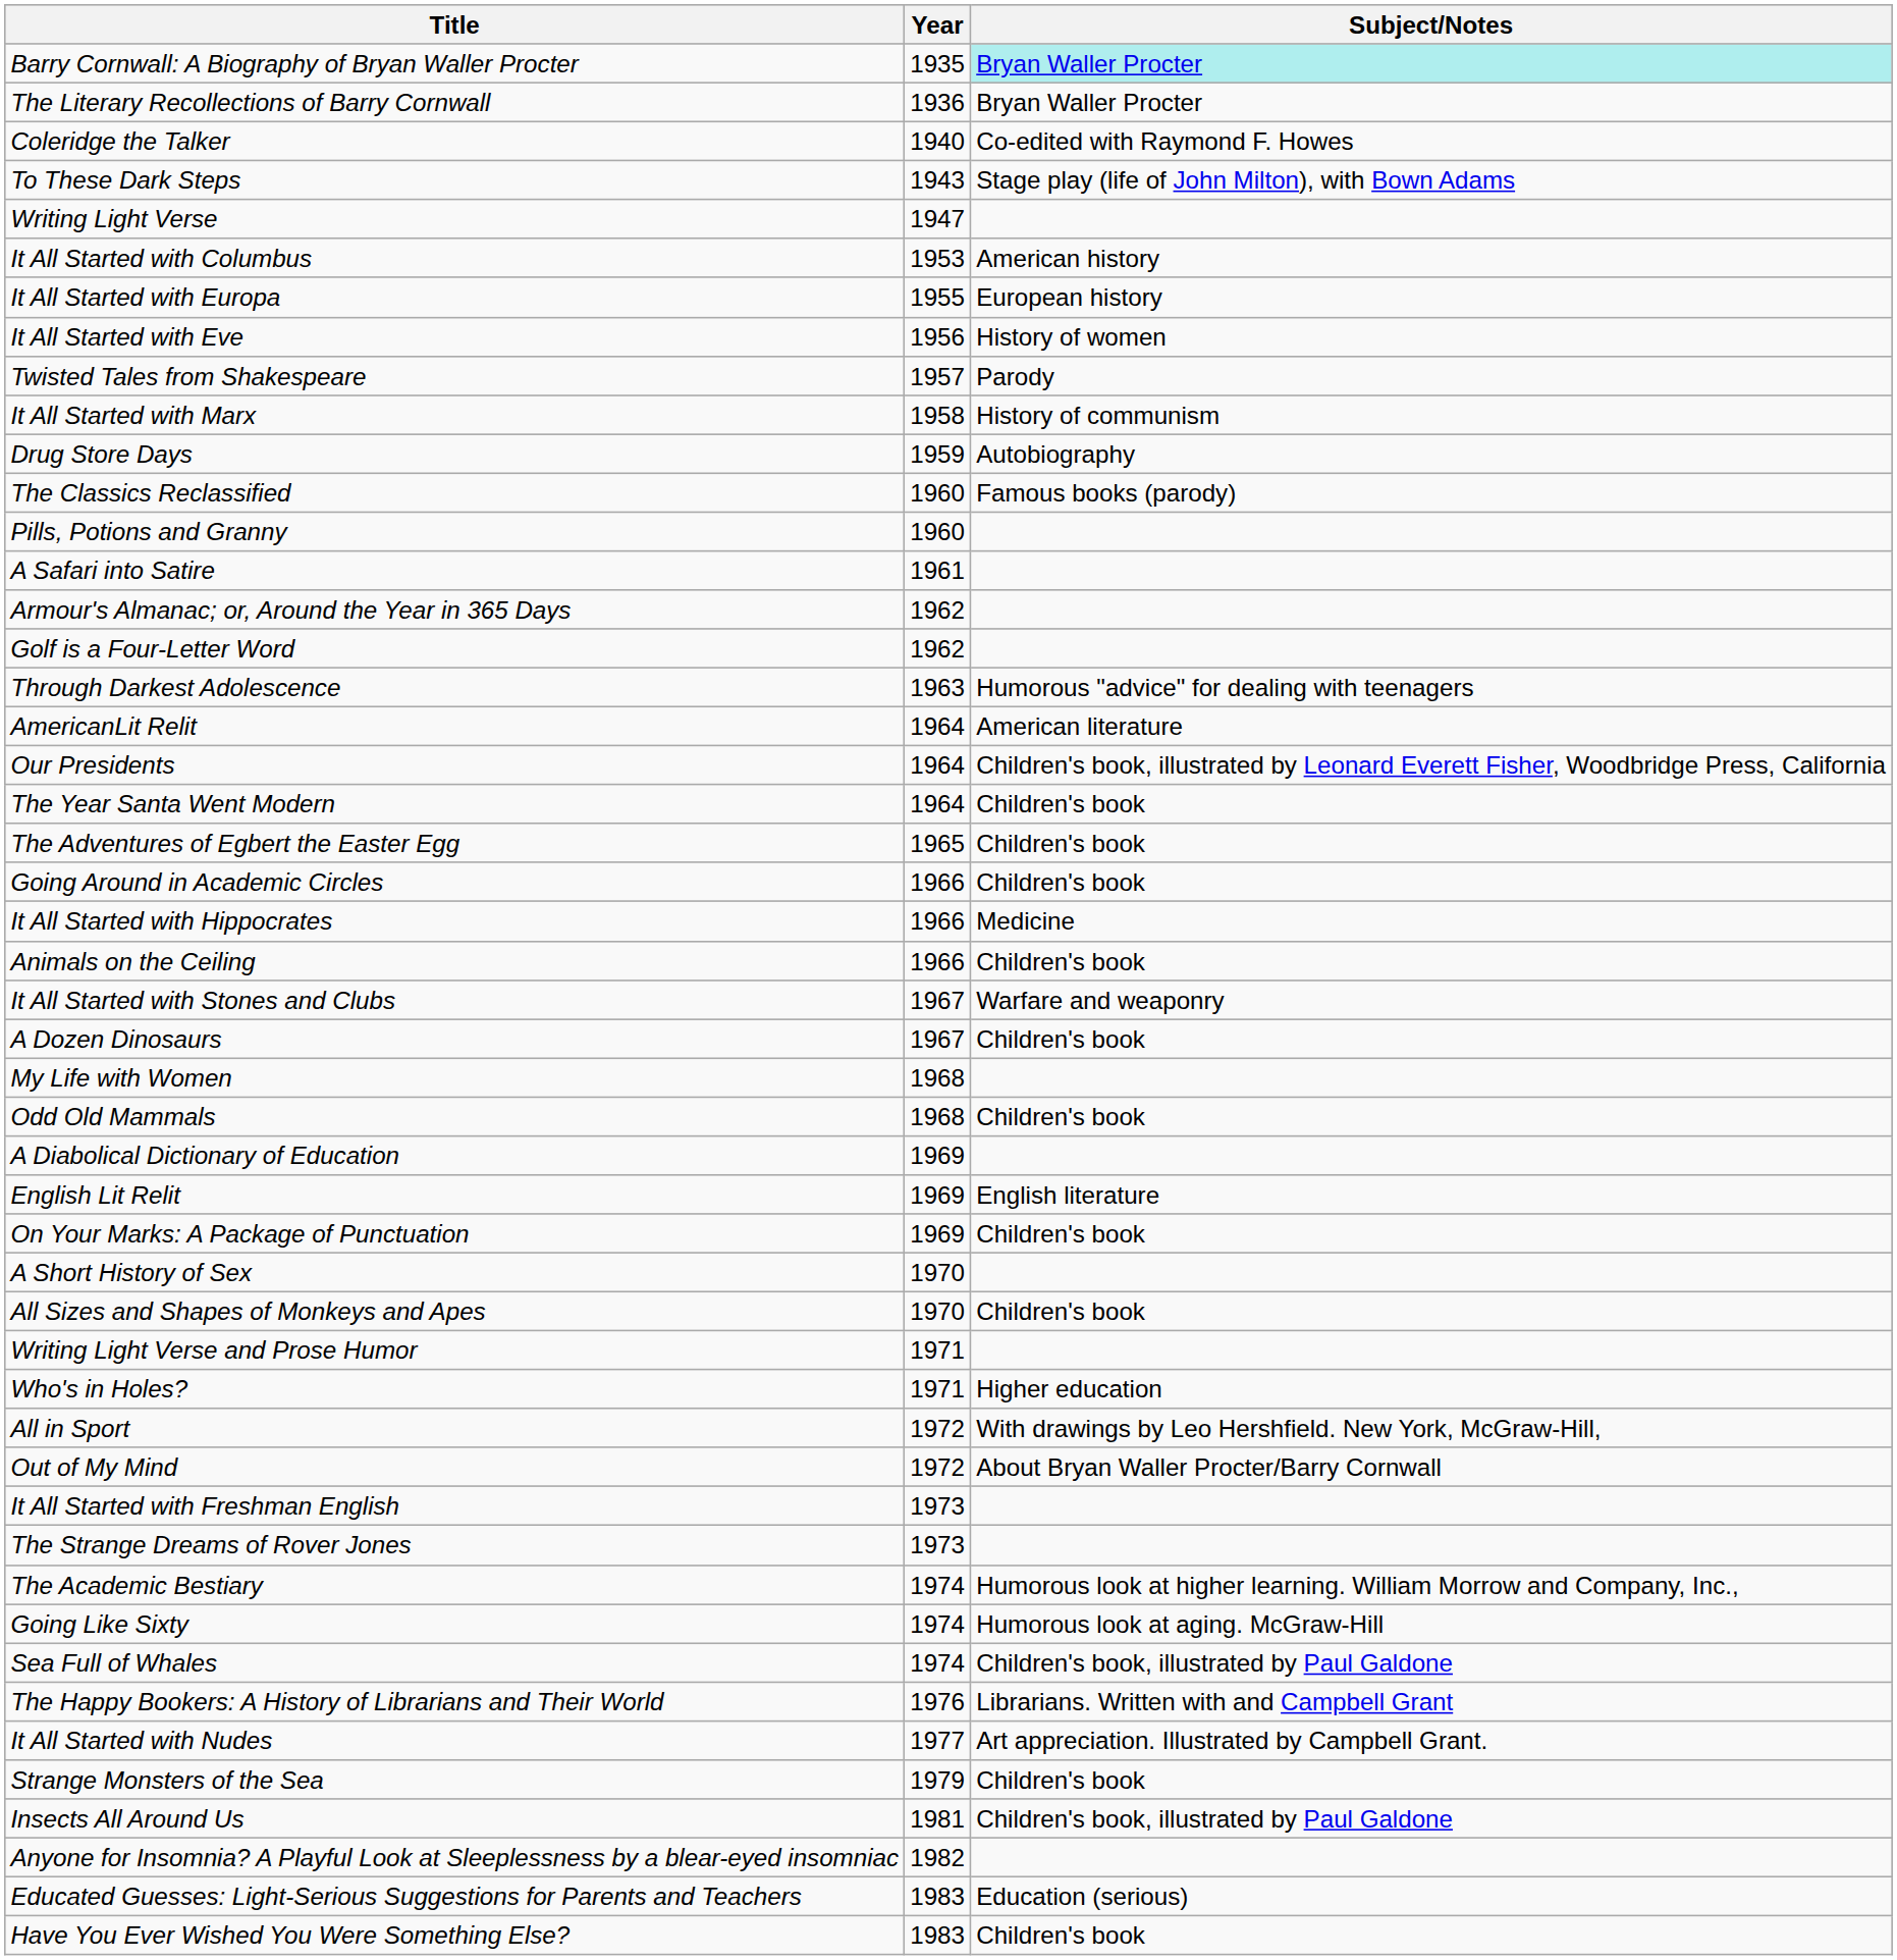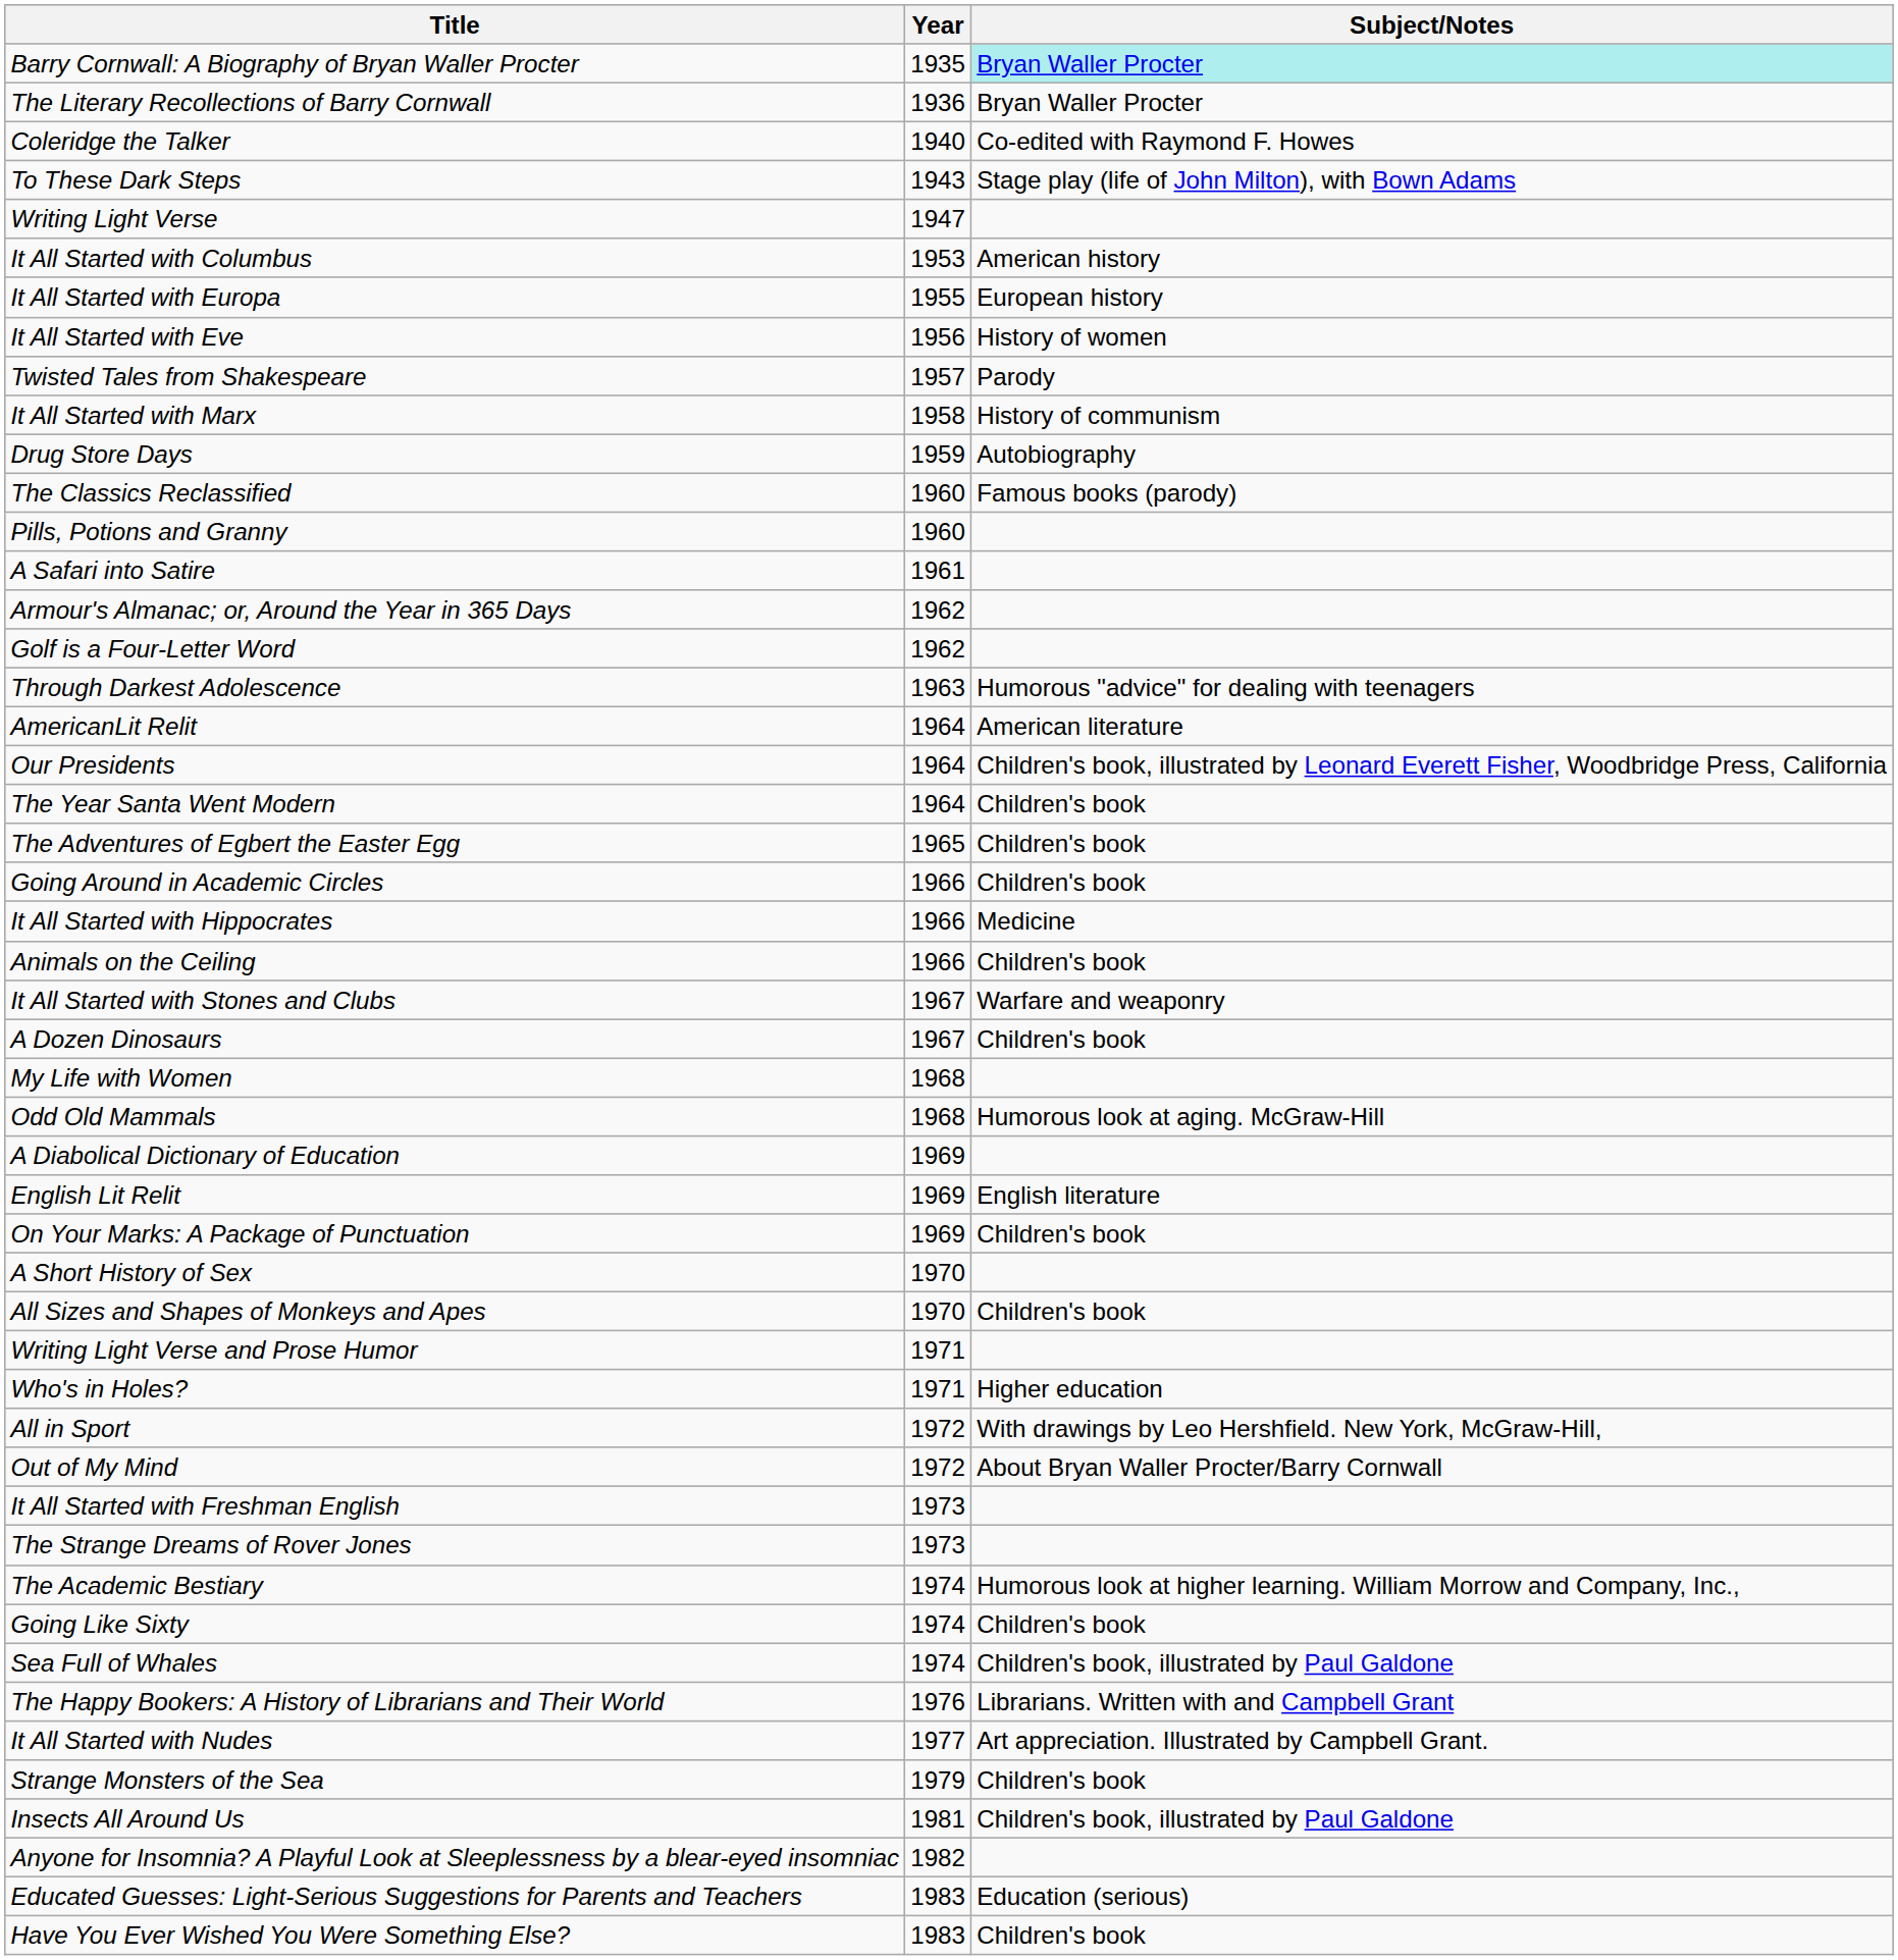 <table class="wikitable sortable" style="font-size: 95%;">
 <tr>
 <th>Title</th>
 <th>Year</th>
 <th>Subject/Notes</th>
 </tr>
 <tr>
 <td><em>Barry Cornwall: A Biography of Bryan Waller Procter</em></td>
 <td>1935</td>
 <td style="background: paleturquoise;"><a href='#'>Bryan Waller Procter</a></td>
 </tr>
 <tr>
 <td><em>The Literary Recollections of Barry Cornwall</em></td>
 <td>1936</td>
 <td>Bryan Waller Procter</td>
 </tr>
 <tr>
 <td><em>Coleridge the Talker</em></td>
 <td>1940</td>
 <td>Co-edited with Raymond F. Howes</td>
 </tr>
 <tr>
 <td><em>To These Dark Steps</em></td>
 <td>1943</td>
 <td>Stage play (life of <a href='#'>John Milton</a>), with <a href='#'>Bown Adams</a></td>
 </tr>
 <tr>
 <td><em>Writing Light Verse</em></td>
 <td>1947</td>
 <td></td>
 </tr>
 <tr>
 <td><em>It All Started with Columbus</em></td>
 <td>1953</td>
 <td>American history</td>
 </tr>
 <tr>
 <td><em>It All Started with Europa</em></td>
 <td>1955</td>
 <td>European history</td>
 </tr>
 <tr>
 <td><em>It All Started with Eve</em></td>
 <td>1956</td>
 <td>History of women</td>
 </tr>
 <tr>
 <td><em>Twisted Tales from Shakespeare</em></td>
 <td>1957</td>
 <td>Parody</td>
 </tr>
 <tr>
 <td><em>It All Started with Marx</em></td>
 <td>1958</td>
 <td>History of communism</td>
 </tr>
 <tr>
 <td><em>Drug Store Days</em></td>
 <td>1959</td>
 <td>Autobiography</td>
 </tr>
 <tr>
 <td><em>The Classics Reclassified</em></td>
 <td>1960</td>
 <td>Famous books (parody)</td>
 </tr>
 <tr>
 <td><em>Pills, Potions and Granny</em></td>
 <td>1960</td>
 <td></td>
 </tr>
 <tr>
 <td><em>A Safari into Satire</em></td>
 <td>1961</td>
 <td></td>
 </tr>
 <tr>
 <td><em>Armour's Almanac; or, Around the Year in 365 Days</em></td>
 <td>1962</td>
 <td></td>
 </tr>
 <tr>
 <td><em>Golf is a Four-Letter Word</em></td>
 <td>1962</td>
 <td></td>
 </tr>
 <tr>
 <td><em>Through Darkest Adolescence</em></td>
 <td>1963</td>
 <td>Humorous "advice" for dealing with teenagers</td>
 </tr>
 <tr>
 <td><em>AmericanLit Relit</em></td>
 <td>1964</td>
 <td>American literature</td>
 </tr>
 <tr>
 <td><em>Our Presidents</em></td>
 <td>1964</td>
 <td>Children's book, illustrated by <a href='#'>Leonard Everett Fisher</a>, Woodbridge Press, California </td>
 </tr>
 <tr>
 <td><em>The Year Santa Went Modern</em></td>
 <td>1964</td>
 <td>Children's book</td>
 </tr>
 <tr>
 <td><em>The Adventures of Egbert the Easter Egg</em></td>
 <td>1965</td>
 <td>Children's book</td>
 </tr>
 <tr>
 <td><em>Going Around in Academic Circles</em></td>
 <td>1966</td>
 <td>Children's book</td>
 </tr>
 <tr>
 <td><em>It All Started with Hippocrates</em></td>
 <td>1966</td>
 <td>Medicine</td>
 </tr>
 <tr>
 <td><em>Animals on the Ceiling</em></td>
 <td>1966</td>
 <td>Children's book</td>
 </tr>
 <tr>
 <td><em>It All Started with Stones and Clubs</em></td>
 <td>1967</td>
 <td>Warfare and weaponry</td>
 </tr>
 <tr>
 <td><em>A Dozen Dinosaurs</em></td>
 <td>1967</td>
 <td>Children's book</td>
 </tr>
 <tr>
 <td><em>My Life with Women</em></td>
 <td>1968</td>
 <td></td>
 </tr>
 <tr>
 <td><em>Odd Old Mammals</em></td>
 <td>1968</td>
-<td>Children's book</td>
+<td>Humorous look at aging. McGraw-Hill </td>
 </tr>
 <tr>
 <td><em>A Diabolical Dictionary of Education</em></td>
 <td>1969</td>
 <td></td>
 </tr>
 <tr>
 <td><em>English Lit Relit</em></td>
 <td>1969</td>
 <td>English literature</td>
 </tr>
 <tr>
 <td><em>On Your Marks: A Package of Punctuation</em></td>
 <td>1969</td>
 <td>Children's book</td>
 </tr>
 <tr>
 <td><em>A Short History of Sex</em></td>
 <td>1970</td>
 <td></td>
 </tr>
 <tr>
 <td><em>All Sizes and Shapes of Monkeys and Apes</em></td>
 <td>1970</td>
 <td>Children's book</td>
 </tr>
 <tr>
 <td><em>Writing Light Verse and Prose Humor</em></td>
 <td>1971</td>
 <td></td>
 </tr>
 <tr>
 <td><em>Who's in Holes?</em></td>
 <td>1971</td>
 <td>Higher education</td>
 </tr>
 <tr>
 <td><em>All in Sport</em></td>
 <td>1972</td>
 <td>With drawings by Leo Hershfield. New York, McGraw-Hill,  </td>
 </tr>
 <tr>
 <td><em>Out of My Mind</em></td>
 <td>1972</td>
 <td>About Bryan Waller Procter/Barry Cornwall</td>
 </tr>
 <tr>
 <td><em>It All Started with Freshman English</em></td>
 <td>1973</td>
 <td></td>
 </tr>
 <tr>
 <td><em>The Strange Dreams of Rover Jones</em></td>
 <td>1973</td>
 <td></td>
 </tr>
 <tr>
 <td><em>The Academic Bestiary</em></td>
 <td>1974</td>
 <td>Humorous look at higher learning. William Morrow and Company, Inc., </td>
 </tr>
 <tr>
 <td><em>Going Like Sixty</em></td>
 <td>1974</td>
-<td>Humorous look at aging. McGraw-Hill </td>
+<td>Children's book</td>
 </tr>
 <tr>
 <td><em>Sea Full of Whales</em></td>
 <td>1974</td>
 <td>Children's book, illustrated by <a href='#'>Paul Galdone</a></td>
 </tr>
 <tr>
 <td><em>The Happy Bookers: A History of Librarians and Their World</em></td>
 <td>1976</td>
 <td>Librarians. Written with and <a href='#'>Campbell Grant</a></td>
 </tr>
 <tr>
 <td><em>It All Started with Nudes</em></td>
 <td>1977</td>
 <td>Art appreciation. Illustrated by Campbell Grant.</td>
 </tr>
 <tr>
 <td><em>Strange Monsters of the Sea</em></td>
 <td>1979</td>
 <td>Children's book</td>
 </tr>
 <tr>
 <td><em>Insects All Around Us</em></td>
 <td>1981</td>
 <td>Children's book, illustrated by <a href='#'>Paul Galdone</a></td>
 </tr>
 <tr>
 <td><em>Anyone for Insomnia?  A Playful Look at Sleeplessness by a blear-eyed insomniac</em></td>
 <td>1982</td>
 <td></td>
 </tr>
 <tr>
 <td><em>Educated Guesses: Light-Serious Suggestions for Parents and Teachers</em></td>
 <td>1983</td>
 <td>Education (serious)</td>
 </tr>
 <tr>
 <td><em>Have You Ever Wished You Were Something Else?</em></td>
 <td>1983</td>
 <td>Children's book</td>
 </tr>
 </table>
